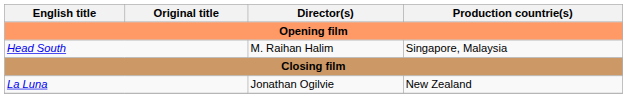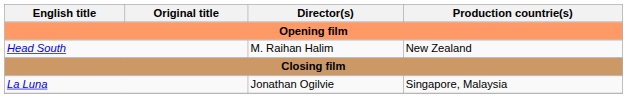 <table class="sortable wikitable" style="width:100%; margin-bottom:4px" cellpadding="5">
 <tr>
 <th scope="col">English title</th>
 <th scope="col">Original title</th>
 <th scope="col">Director(s)</th>
 <th scope="col">Production countrie(s)</th>
 </tr>
 <tr>
 <th colspan="5" style="background:#FF9966">Opening film</th>
 </tr>
 <tr>
 <td colspan=2><em><a href='#'>Head South</a></em></td>
 <td>M. Raihan Halim</td>
-<td>Singapore, Malaysia</td>
+<td>New Zealand</td>
 </tr>
 <tr>
 <th colspan="5" style="background:#CC9966">Closing film</th>
 </tr>
 <tr>
 <td colspan=2><em><a href='#'>La Luna</a></em></td>
 <td>Jonathan Ogilvie</td>
-<td>New Zealand</td>
+<td>Singapore, Malaysia</td>
 </tr>
 <tr>
 </tr>
 </table>
